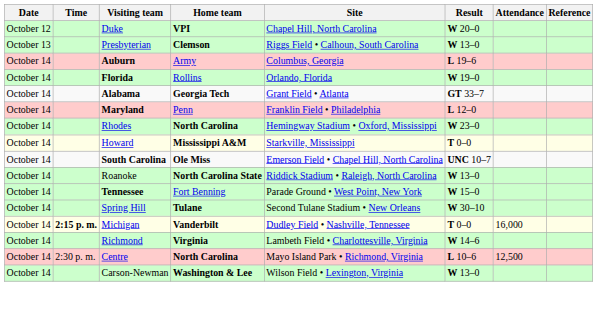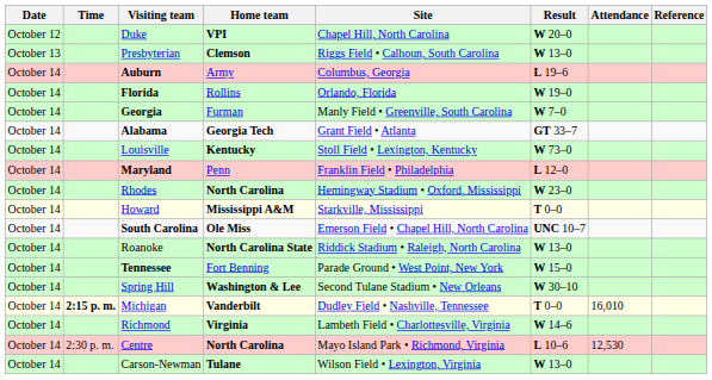 <table class="wikitable" style="font-size:95%;">
 <tr>
 <th>Date</th>
 <th>Time</th>
 <th>Visiting team</th>
 <th>Home team</th>
 <th>Site</th>
 <th>Result</th>
 <th>Attendance</th>
 <th class="unsortable">Reference</th>
 </tr>
 <tr bgcolor=ccffcc>
 <td>October 12</td>
 <td></td>
 <td><a href='#'>Duke</a></td>
 <td><strong>VPI</strong></td>
 <td><a href='#'>Chapel Hill, North Carolina</a></td>
 <td><strong>W</strong> 20–0</td>
 <td></td>
 <td></td>
 </tr>
 <tr bgcolor=ccffcc>
 <td>October 13</td>
 <td></td>
 <td><a href='#'>Presbyterian</a></td>
 <td><strong>Clemson</strong></td>
 <td><a href='#'>Riggs Field</a> • <a href='#'>Calhoun, South Carolina</a></td>
 <td><strong>W</strong> 13–0</td>
 <td></td>
 <td></td>
 </tr>
 <tr bgcolor=ffcccc>
 <td>October 14</td>
 <td></td>
 <td><strong>Auburn</strong></td>
 <td><a href='#'>Army</a></td>
 <td><a href='#'>Columbus, Georgia</a></td>
 <td><strong>L</strong> 19–6</td>
 <td></td>
 <td></td>
 </tr>
 <tr bgcolor=ccffcc>
 <td>October 14</td>
 <td></td>
 <td><strong>Florida</strong></td>
 <td><a href='#'>Rollins</a></td>
 <td><a href='#'>Orlando, Florida</a></td>
 <td><strong>W</strong> 19–0</td>
 <td></td>
 <td></td>
 </tr>
+<tr bgcolor=ccffcc>
+<td>October 14</td>
+<td></td>
+<td><strong>Georgia</strong></td>
+<td><a href='#'>Furman</a></td>
+<td>Manly Field • <a href='#'>Greenville, South Carolina</a></td>
+<td><strong>W</strong> 7–0</td>
+<td></td>
+<td></td>
+</tr>
 <tr bgcolor=>
 <td>October 14</td>
 <td></td>
 <td><strong>Alabama</strong></td>
 <td><strong>Georgia Tech</strong></td>
 <td><a href='#'>Grant Field</a> • <a href='#'>Atlanta</a></td>
 <td><strong>GT</strong> 33–7</td>
+<td></td>
+<td></td>
+</tr>
+<tr bgcolor=ccffcc>
+<td>October 14</td>
+<td></td>
+<td><a href='#'>Louisville</a></td>
+<td><strong>Kentucky</strong></td>
+<td><a href='#'>Stoll Field</a> • <a href='#'>Lexington, Kentucky</a></td>
+<td><strong>W</strong> 73–0</td>
 <td></td>
 <td></td>
 </tr>
 <tr bgcolor=ffcccc>
 <td>October 14</td>
 <td></td>
 <td><strong>Maryland</strong></td>
 <td><a href='#'>Penn</a></td>
 <td><a href='#'>Franklin Field</a> • <a href='#'>Philadelphia</a></td>
 <td><strong>L</strong> 12–0</td>
 <td></td>
 <td></td>
 </tr>
 <tr bgcolor=ccffcc>
 <td>October 14</td>
 <td></td>
 <td><a href='#'>Rhodes</a></td>
 <td><strong>North Carolina</strong></td>
 <td><a href='#'>Hemingway Stadium</a> • <a href='#'>Oxford, Mississippi</a></td>
 <td><strong>W</strong> 23–0</td>
 <td></td>
 <td></td>
 </tr>
 <tr bgcolor=ffffe6>
 <td>October 14</td>
 <td></td>
 <td><a href='#'>Howard</a></td>
 <td><strong>Mississippi A&M</strong></td>
 <td><a href='#'>Starkville, Mississippi</a></td>
 <td><strong>T</strong> 0–0</td>
 <td></td>
 <td></td>
 </tr>
 <tr bgcolor=>
 <td>October 14</td>
 <td></td>
 <td><strong>South Carolina</strong></td>
 <td><strong>Ole Miss</strong></td>
 <td><a href='#'>Emerson Field</a> • <a href='#'>Chapel Hill, North Carolina</a></td>
 <td><strong>UNC</strong> 10–7</td>
 <td></td>
 <td></td>
 </tr>
 <tr bgcolor=ccffcc>
 <td>October 14</td>
 <td></td>
 <td>Roanoke</td>
 <td><strong>North Carolina State</strong></td>
 <td><a href='#'>Riddick Stadium</a> • <a href='#'>Raleigh, North Carolina</a></td>
 <td><strong>W</strong> 13–0</td>
 <td></td>
 <td></td>
 </tr>
 <tr bgcolor=ccffcc>
 <td>October 14</td>
 <td></td>
 <td><strong>Tennessee</strong></td>
 <td><a href='#'>Fort Benning</a></td>
 <td>Parade Ground • <a href='#'>West Point, New York</a></td>
 <td><strong>W</strong> 15–0</td>
 <td></td>
 <td></td>
 </tr>
 <tr bgcolor=ccffcc>
 <td>October 14</td>
 <td></td>
 <td><a href='#'>Spring Hill</a></td>
-<td><strong>Tulane</strong></td>
+<td><strong>Washington & Lee</strong></td>
 <td>Second Tulane Stadium • <a href='#'>New Orleans</a></td>
 <td><strong>W</strong> 30–10</td>
 <td></td>
 <td></td>
 </tr>
 <tr bgcolor=ffffe6>
 <td>October 14</td>
 <td><strong>2:15 p. m.</strong></td>
 <td><a href='#'>Michigan</a></td>
 <td><strong>Vanderbilt</strong></td>
 <td><a href='#'>Dudley Field</a> • <a href='#'>Nashville, Tennessee</a></td>
 <td><strong>T</strong> 0–0</td>
-<td>16,000</td>
+<td>16,010</td>
 <td></td>
 </tr>
 <tr bgcolor=ccffcc>
 <td>October 14</td>
 <td></td>
 <td><a href='#'>Richmond</a></td>
 <td><strong>Virginia</strong></td>
 <td>Lambeth Field • <a href='#'>Charlottesville, Virginia</a></td>
 <td><strong>W</strong> 14–6</td>
 <td></td>
 <td></td>
 </tr>
 <tr bgcolor=ffcccc>
 <td>October 14</td>
 <td>2:30 p. m.</td>
 <td><a href='#'>Centre</a></td>
 <td><strong>North Carolina</strong></td>
 <td>Mayo Island Park • <a href='#'>Richmond, Virginia</a></td>
 <td><strong>L</strong> 10–6</td>
-<td>12,500</td>
+<td>12,530</td>
 <td></td>
 </tr>
 <tr bgcolor=ccffcc>
 <td>October 14</td>
 <td></td>
 <td>Carson-Newman</td>
-<td><strong>Washington & Lee</strong></td>
+<td><strong>Tulane</strong></td>
 <td>Wilson Field • <a href='#'>Lexington, Virginia</a></td>
 <td><strong>W</strong> 13–0</td>
 <td></td>
 <td></td>
 </tr>
 </table>
